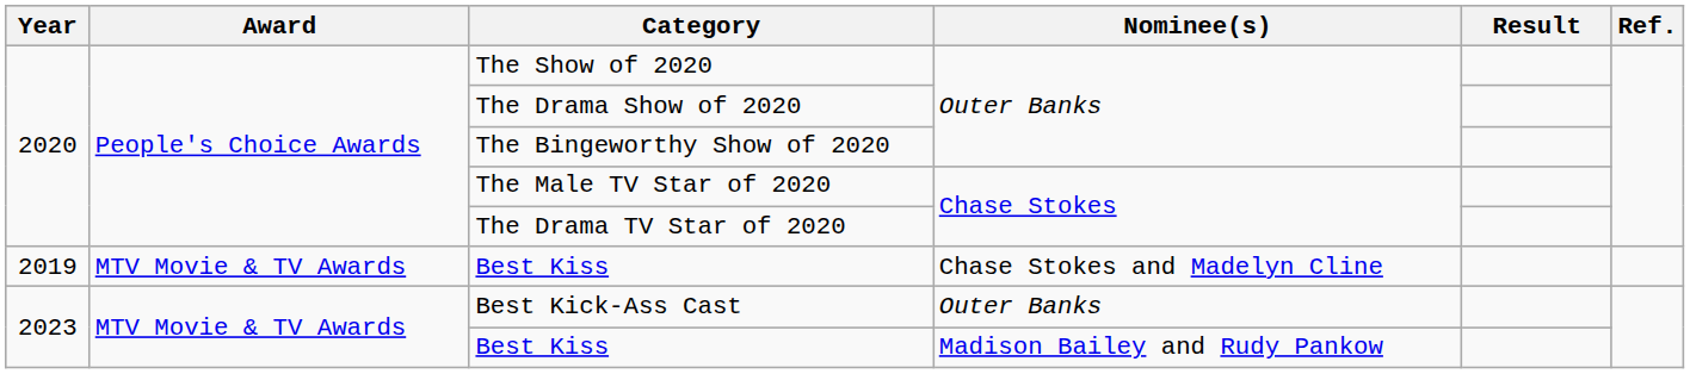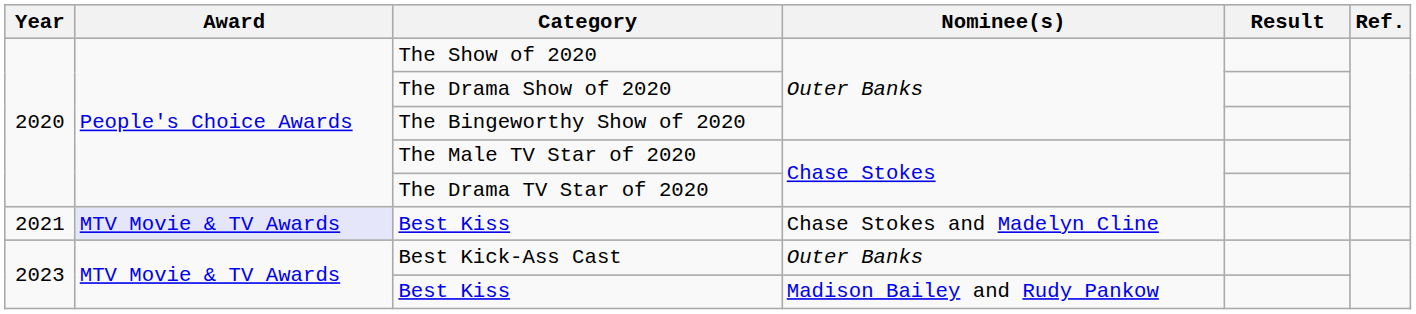 <table class="wikitable sortable" style="width:70%;">
 <tr>
 <th style="width:5%;">Year</th>
 <th style="width:23%;">Award</th>
 <th style="width:28%;">Category</th>
 <th style="width:32%;">Nominee(s)</th>
 <th style="width:9%;">Result</th>
 <th style="width:3%;">Ref.</th>
 </tr>
 <tr>
 <td rowspan="5" style="text-align:center;">2020</td>
 <td rowspan="5"><a href='#'>People's Choice Awards</a></td>
 <td>The Show of 2020</td>
 <td rowspan="3"><em>Outer Banks</em></td>
 <td></td>
 <td rowspan="5" style="text-align:center;"></td>
 </tr>
 <tr>
 <td>The Drama Show of 2020</td>
 <td></td>
 </tr>
 <tr>
 <td>The Bingeworthy Show of 2020</td>
 <td></td>
 </tr>
 <tr>
 <td>The Male TV Star of 2020</td>
 <td rowspan="2"><a href='#'>Chase Stokes</a></td>
 <td></td>
 </tr>
 <tr>
 <td>The Drama TV Star of 2020</td>
 <td></td>
 </tr>
 <tr>
-<td rowspan="1" style="text-align:center;">2019</td>
-<td><a href='#'>MTV Movie & TV Awards</a></td>
+<td rowspan="1" style="text-align:center;">2021</td>
+<td style="background: lavender;"><a href='#'>MTV Movie & TV Awards</a></td>
 <td><a href='#'>Best Kiss</a></td>
 <td>Chase Stokes and <a href='#'>Madelyn Cline</a></td>
 <td></td>
 <td style="text-align:center;"></td>
 </tr>
 <tr>
 <td rowspan="2" style="text-align:center;">2023</td>
 <td rowspan="2"><a href='#'>MTV Movie & TV Awards</a></td>
 <td>Best Kick-Ass Cast</td>
 <td><em>Outer Banks</em></td>
 <td></td>
 <td rowspan="2" style="text-align:center;"></td>
 </tr>
 <tr>
 <td><a href='#'>Best Kiss</a></td>
 <td><a href='#'>Madison Bailey</a> and <a href='#'>Rudy Pankow</a></td>
 <td></td>
 </tr>
 </table>
